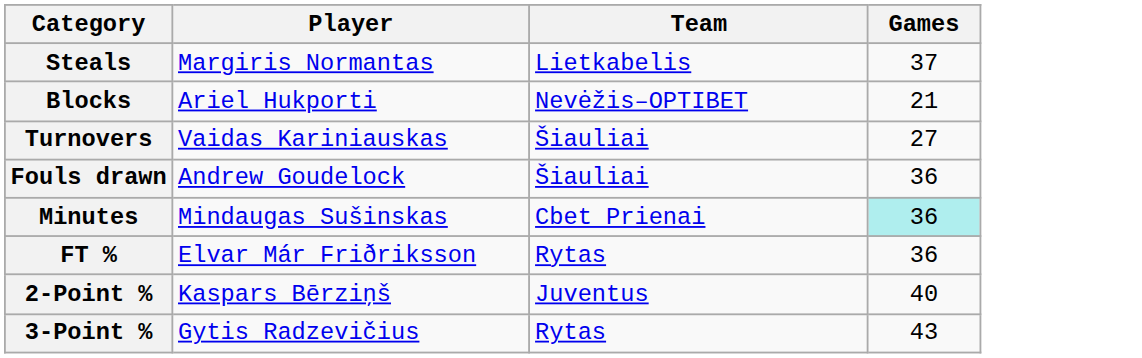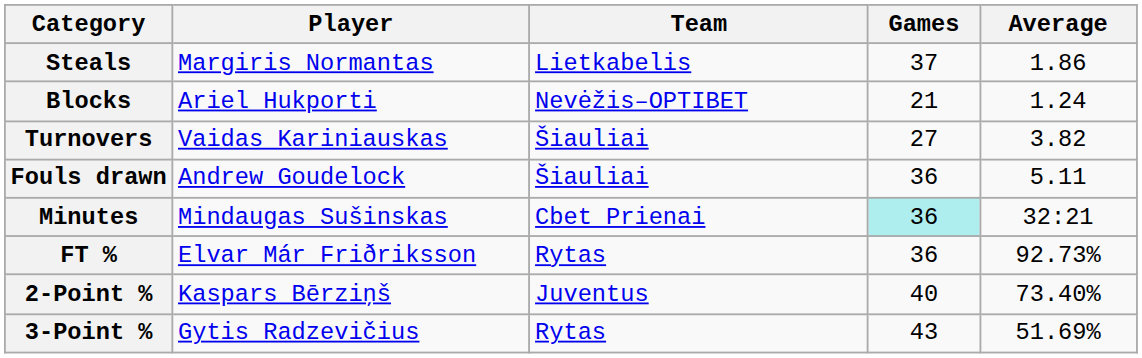 <table class="wikitable">
 <tr>
 <th>Category</th>
 <th width=190>Player</th>
 <th width=180>Team</th>
 <th width=55>Games</th>
+<th width=80>Average</th>
 </tr>
 <tr>
 <th>Steals</th>
 <td> <a href='#'>Margiris Normantas</a></td>
 <td><a href='#'>Lietkabelis</a></td>
 <td style="text-align: center;">37</td>
+<td style="text-align: center;">1.86</td>
 </tr>
 <tr>
 <th>Blocks</th>
 <td> <a href='#'>Ariel Hukporti</a></td>
 <td><a href='#'>Nevėžis–OPTIBET</a></td>
 <td style="text-align: center;">21</td>
+<td style="text-align: center;">1.24</td>
 </tr>
 <tr>
 <th>Turnovers</th>
 <td> <a href='#'>Vaidas Kariniauskas</a></td>
 <td><a href='#'>Šiauliai</a></td>
 <td style="text-align: center;">27</td>
+<td style="text-align: center;">3.82</td>
 </tr>
 <tr>
 <th>Fouls drawn</th>
 <td> <a href='#'>Andrew Goudelock</a></td>
 <td><a href='#'>Šiauliai</a></td>
 <td style="text-align: center;">36</td>
+<td style="text-align: center;">5.11</td>
 </tr>
 <tr>
 <th>Minutes</th>
 <td> <a href='#'>Mindaugas Sušinskas</a></td>
 <td><a href='#'>Cbet Prienai</a></td>
 <td style="background: paleturquoise; text-align: center;">36</td>
+<td style="text-align: center;">32:21</td>
 </tr>
 <tr>
 <th>FT %</th>
 <td> <a href='#'>Elvar Már Friðriksson</a></td>
 <td><a href='#'>Rytas</a></td>
 <td style="text-align: center;">36</td>
+<td style="text-align: center;">92.73%</td>
 </tr>
 <tr>
 <th>2-Point %</th>
 <td> <a href='#'>Kaspars Bērziņš</a></td>
 <td><a href='#'>Juventus</a></td>
 <td style="text-align: center;">40</td>
+<td style="text-align: center;">73.40%</td>
 </tr>
 <tr>
 <th>3-Point %</th>
 <td> <a href='#'>Gytis Radzevičius</a></td>
 <td><a href='#'>Rytas</a></td>
 <td style="text-align: center;">43</td>
+<td style="text-align: center;">51.69%</td>
 </tr>
 </table>
